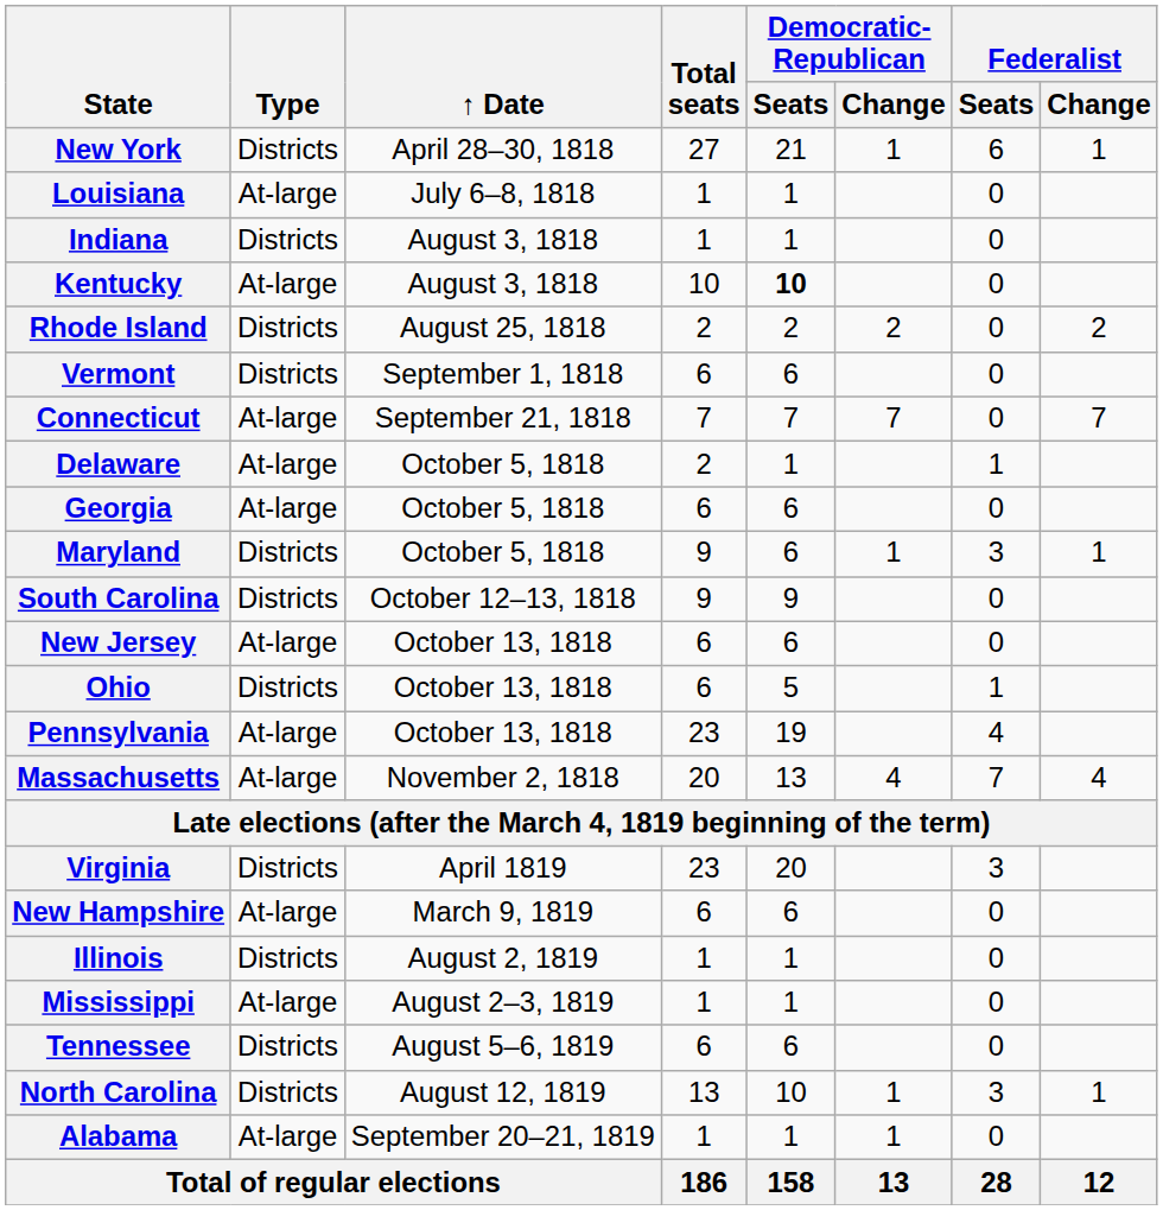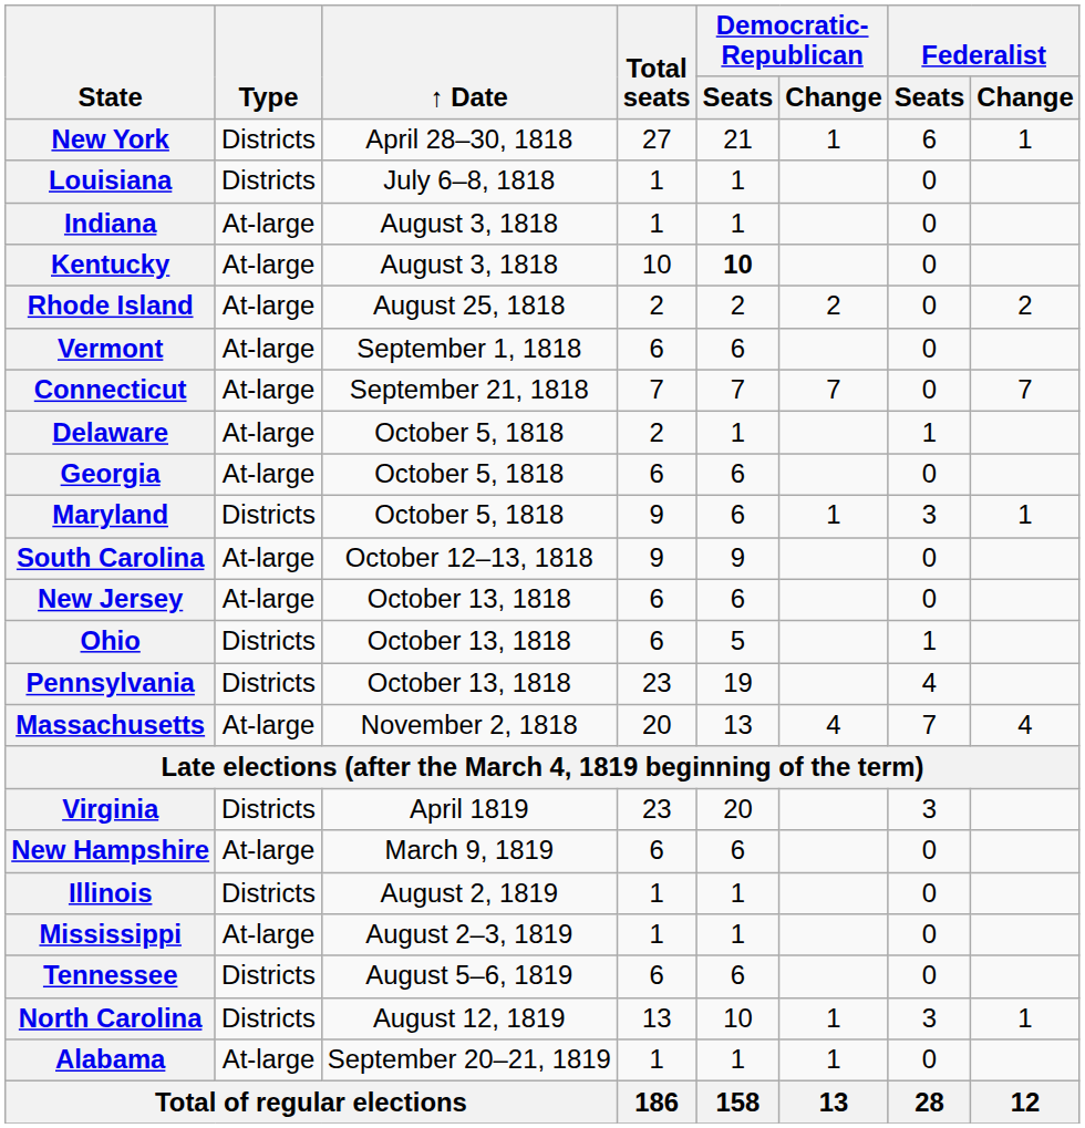 <table class="wikitable sortable" style="text-align:center">
 <tr valign=bottom>
 <th rowspan=2>State</th>
 <th rowspan=2>Type</th>
 <th rowspan=2>↑ Date</th>
 <th rowspan=2>Total<br>seats</th>
 <th colspan=2 ><a href='#'>Democratic-<br>Republican</a></th>
 <th colspan=2 ><a href='#'>Federalist</a></th>
 </tr>
 <tr>
 <th>Seats</th>
 <th>Change</th>
 <th>Seats</th>
 <th>Change</th>
 </tr>
 <tr>
 <th><a href='#'>New York</a></th>
 <td>Districts</td>
 <td>April 28–30, 1818</td>
 <td>27</td>
 <td>21</td>
 <td>1</td>
 <td>6</td>
 <td>1</td>
 </tr>
 <tr>
 <th><a href='#'>Louisiana</a></th>
-<td>At-large</td>
+<td>Districts</td>
 <td>July 6–8, 1818</td>
 <td>1</td>
 <td>1</td>
 <td></td>
 <td>0</td>
 <td></td>
 </tr>
 <tr>
 <th><a href='#'>Indiana</a></th>
-<td>Districts</td>
+<td>At-large</td>
 <td>August 3, 1818</td>
 <td>1</td>
 <td>1</td>
 <td></td>
 <td>0</td>
 <td></td>
 </tr>
 <tr>
 <th><a href='#'>Kentucky</a></th>
 <td>At-large</td>
 <td>August 3, 1818</td>
 <td>10</td>
 <td><strong>10</strong></td>
 <td></td>
 <td>0</td>
 <td></td>
 </tr>
 <tr>
 <th><a href='#'>Rhode Island</a></th>
-<td>Districts</td>
+<td>At-large</td>
 <td>August 25, 1818</td>
 <td>2</td>
 <td>2</td>
 <td>2</td>
 <td>0</td>
 <td>2</td>
 </tr>
 <tr>
 <th><a href='#'>Vermont</a></th>
-<td>Districts</td>
+<td>At-large</td>
 <td>September 1, 1818</td>
 <td>6</td>
 <td>6</td>
 <td></td>
 <td>0</td>
 <td></td>
 </tr>
 <tr>
 <th><a href='#'>Connecticut</a></th>
 <td>At-large</td>
 <td>September 21, 1818</td>
 <td>7</td>
 <td>7</td>
 <td>7</td>
 <td>0</td>
 <td>7</td>
 </tr>
 <tr>
 <th><a href='#'>Delaware</a></th>
 <td>At-large</td>
 <td>October 5, 1818</td>
 <td>2</td>
 <td>1</td>
 <td></td>
 <td>1</td>
 <td></td>
 </tr>
 <tr>
 <th><a href='#'>Georgia</a></th>
 <td>At-large</td>
 <td>October 5, 1818</td>
 <td>6</td>
 <td>6</td>
 <td></td>
 <td>0</td>
 <td></td>
 </tr>
 <tr>
 <th><a href='#'>Maryland</a></th>
 <td>Districts</td>
 <td>October 5, 1818</td>
 <td>9</td>
 <td>6</td>
 <td>1</td>
 <td>3</td>
 <td>1</td>
 </tr>
 <tr>
 <th><a href='#'>South Carolina</a></th>
-<td>Districts</td>
+<td>At-large</td>
 <td>October 12–13, 1818</td>
 <td>9</td>
 <td>9</td>
 <td></td>
 <td>0</td>
 <td></td>
 </tr>
 <tr>
 <th><a href='#'>New Jersey</a></th>
 <td>At-large</td>
 <td>October 13, 1818</td>
 <td>6</td>
 <td>6</td>
 <td></td>
 <td>0</td>
 <td></td>
 </tr>
 <tr>
 <th><a href='#'>Ohio</a></th>
 <td>Districts</td>
 <td>October 13, 1818</td>
 <td>6</td>
 <td>5</td>
 <td></td>
 <td>1</td>
 <td></td>
 </tr>
 <tr>
 <th><a href='#'>Pennsylvania</a></th>
-<td>At-large</td>
+<td>Districts</td>
 <td>October 13, 1818</td>
 <td>23</td>
 <td>19</td>
 <td></td>
 <td>4</td>
 <td></td>
 </tr>
 <tr>
 <th><a href='#'>Massachusetts</a></th>
 <td>At-large</td>
 <td>November 2, 1818</td>
 <td>20</td>
 <td>13</td>
 <td>4</td>
 <td>7</td>
 <td>4</td>
 </tr>
 <tr>
 <th colspan=8>Late elections (after the March 4, 1819 beginning of the term)</th>
 </tr>
 <tr>
 <th><a href='#'>Virginia</a></th>
 <td>Districts</td>
 <td>April 1819</td>
 <td>23</td>
 <td>20</td>
 <td></td>
 <td>3</td>
 <td></td>
 </tr>
 <tr>
 <th><a href='#'>New Hampshire</a></th>
 <td>At-large</td>
 <td>March 9, 1819</td>
 <td>6</td>
 <td>6</td>
 <td></td>
 <td>0</td>
 <td></td>
 </tr>
 <tr>
 <th><a href='#'>Illinois</a></th>
 <td>Districts</td>
 <td>August 2, 1819</td>
 <td>1</td>
 <td>1</td>
 <td></td>
 <td>0</td>
 <td></td>
 </tr>
 <tr>
 <th><a href='#'>Mississippi</a></th>
 <td>At-large</td>
 <td>August 2–3, 1819</td>
 <td>1</td>
 <td>1</td>
 <td></td>
 <td>0</td>
 <td></td>
 </tr>
 <tr>
 <th><a href='#'>Tennessee</a></th>
 <td>Districts</td>
 <td>August 5–6, 1819</td>
 <td>6</td>
 <td>6</td>
 <td></td>
 <td>0</td>
 <td></td>
 </tr>
 <tr>
 <th><a href='#'>North Carolina</a></th>
 <td>Districts</td>
 <td>August 12, 1819</td>
 <td>13</td>
 <td>10</td>
 <td>1</td>
 <td>3</td>
 <td>1</td>
 </tr>
 <tr>
 <th><a href='#'>Alabama</a></th>
 <td>At-large</td>
 <td>September 20–21, 1819</td>
 <td>1</td>
 <td>1</td>
 <td>1</td>
 <td>0</td>
 <td></td>
 </tr>
 <tr>
 <th colspan=3>Total of regular elections</th>
 <th>186</th>
 <th>158<br></th>
 <th>13</th>
 <th>28<br></th>
 <th>12</th>
 </tr>
 </table>
